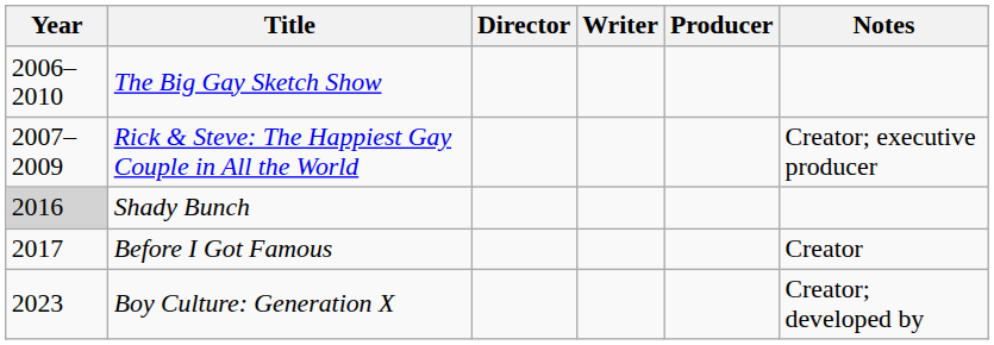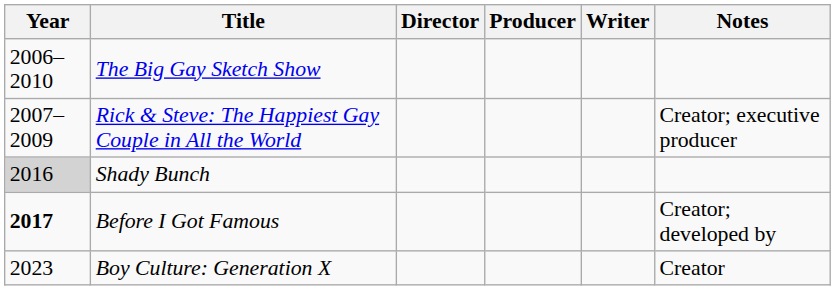 <table class="wikitable">
 <tr>
 <th>Year</th>
 <th>Title</th>
 <th>Director</th>
+<th>Producer</th>
 <th>Writer</th>
-<th>Producer</th>
 <th>Notes</th>
 </tr>
 <tr>
 <td>2006–2010</td>
 <td><em><a href='#'>The Big Gay Sketch Show</a></em></td>
 <td></td>
 <td></td>
 <td></td>
 <td></td>
 </tr>
 <tr>
 <td>2007–2009</td>
 <td><em><a href='#'>Rick & Steve: The Happiest Gay Couple in All the World</a></em></td>
 <td></td>
 <td></td>
 <td></td>
 <td>Creator; executive producer</td>
 </tr>
 <tr>
 <td style="background: lightgrey;">2016</td>
 <td><em>Shady Bunch</em></td>
 <td></td>
 <td></td>
 <td></td>
 <td></td>
 </tr>
 <tr>
-<td>2017</td>
+<td><strong>2017</strong></td>
 <td><em>Before I Got Famous</em></td>
 <td></td>
 <td></td>
 <td></td>
-<td>Creator</td>
+<td>Creator; developed by</td>
 </tr>
 <tr>
 <td>2023</td>
 <td><em>Boy Culture: Generation X</em></td>
 <td></td>
 <td></td>
 <td></td>
-<td>Creator; developed by</td>
+<td>Creator</td>
 </tr>
 </table>
